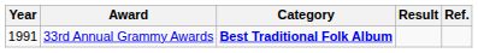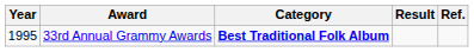 <table class="wikitable">
 <tr>
 <th>Year</th>
 <th>Award</th>
 <th>Category</th>
 <th>Result</th>
 <th>Ref.</th>
 </tr>
 <tr>
-<td>1991</td>
+<td>1995</td>
 <td><a href='#'>33rd Annual Grammy Awards</a></td>
 <td><strong><a href='#'>Best Traditional Folk Album</a></strong></td>
 <td></td>
 <td></td>
 </tr>
 </table>
